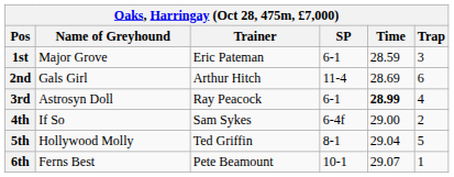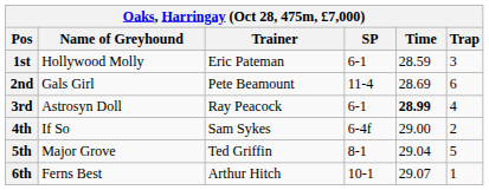 <table class="wikitable">
 <tr>
 <th colspan="6"><a href='#'>Oaks</a>, <a href='#'>Harringay</a> (Oct 28, 475m, £7,000)</th>
 </tr>
 <tr>
 <th width=30>Pos</th>
 <th width=180>Name of Greyhound</th>
 <th width=150>Trainer</th>
 <th width=50>SP</th>
 <th width=50>Time</th>
 <th width=30>Trap</th>
 </tr>
 <tr>
 <th>1st</th>
-<td>Major Grove</td>
+<td>Hollywood Molly</td>
 <td>Eric Pateman</td>
 <td>6-1</td>
 <td>28.59</td>
 <td>3</td>
 </tr>
 <tr>
 <th>2nd</th>
 <td>Gals Girl</td>
-<td>Arthur Hitch</td>
+<td>Pete Beamount</td>
 <td>11-4</td>
 <td>28.69</td>
 <td>6</td>
 </tr>
 <tr>
 <th>3rd</th>
 <td>Astrosyn Doll</td>
 <td>Ray Peacock</td>
 <td>6-1</td>
 <td><strong>28.99</strong></td>
 <td>4</td>
 </tr>
 <tr>
 <th>4th</th>
 <td>If So</td>
 <td>Sam Sykes</td>
 <td>6-4f</td>
 <td>29.00</td>
 <td>2</td>
 </tr>
 <tr>
 <th>5th</th>
-<td>Hollywood Molly</td>
+<td>Major Grove</td>
 <td>Ted Griffin</td>
 <td>8-1</td>
 <td>29.04</td>
 <td>5</td>
 </tr>
 <tr>
 <th>6th</th>
 <td>Ferns Best</td>
-<td>Pete Beamount</td>
+<td>Arthur Hitch</td>
 <td>10-1</td>
 <td>29.07</td>
 <td>1</td>
 </tr>
 </table>
